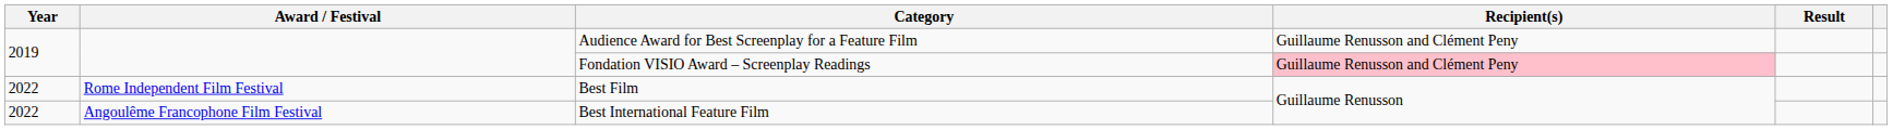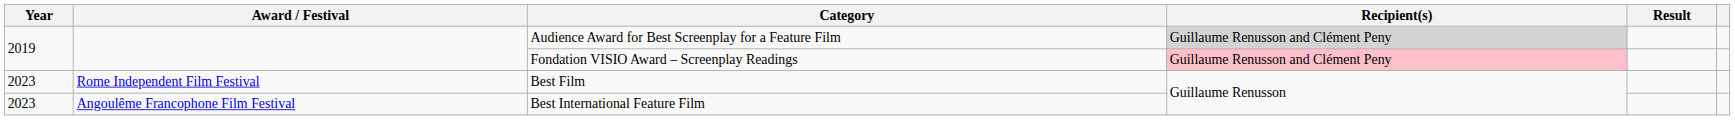 <table class="wikitable sortable plainrowheaders" style="width: 100%;">
 <tr>
 <th scope="col">Year</th>
 <th scope="col">Award / Festival</th>
 <th scope="col">Category</th>
 <th scope="col">Recipient(s)</th>
 <th scope="col">Result</th>
 <th scope="col" class="unsortable"></th>
 </tr>
 <tr>
 <td rowspan="2">2019</td>
 <td rowspan="2"></td>
 <td>Audience Award for Best Screenplay for a Feature Film</td>
-<td>Guillaume Renusson and Clément Peny</td>
+<td style="background: lightgrey;">Guillaume Renusson and Clément Peny</td>
 <td></td>
 <td></td>
 </tr>
 <tr>
 <td>Fondation VISIO Award – Screenplay Readings</td>
 <td style="background: pink;">Guillaume Renusson and Clément Peny</td>
 <td></td>
 <td></td>
 </tr>
 <tr>
-<td>2022</td>
+<td>2023</td>
 <td><a href='#'>Rome Independent Film Festival</a></td>
 <td>Best Film</td>
 <td rowspan=2>Guillaume Renusson</td>
 <td></td>
 <td></td>
 </tr>
 <tr>
-<td>2022</td>
+<td>2023</td>
 <td scope="row"><a href='#'>Angoulême Francophone Film Festival</a></td>
 <td>Best International Feature Film</td>
 <td></td>
 <td></td>
 </tr>
 </table>
